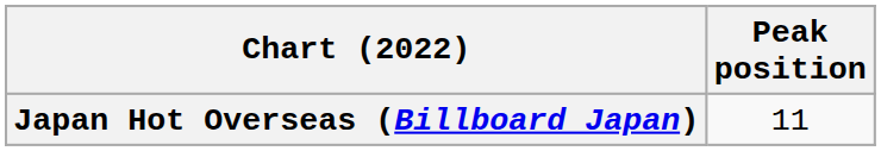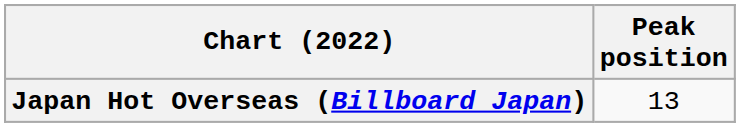 <table class="wikitable plainrowheaders" style="text-align:center">
 <tr>
 <th scope="col">Chart (2022)</th>
 <th scope="col">Peak<br>position</th>
 </tr>
 <tr>
 <th scope="row">Japan Hot Overseas (<em><a href='#'>Billboard Japan</a></em>)</th>
-<td>11</td>
+<td>13</td>
 </tr>
 </table>
